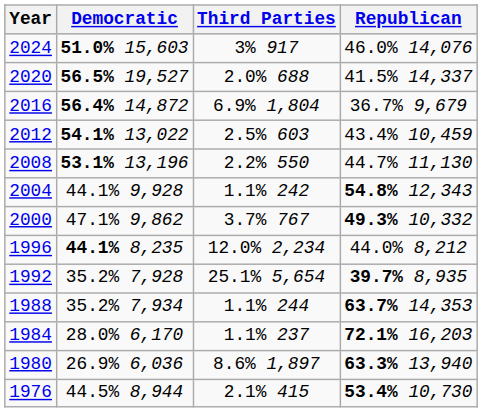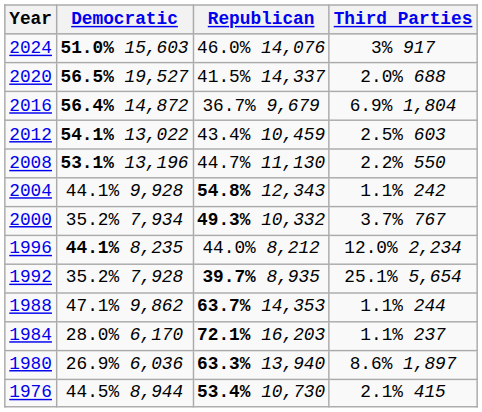 <table class="wikitable"  style="float:right; margin:1em; font-size:95%;">
 <tr style="background:lightgrey;">
 <th>Year</th>
 <th><a href='#'>Democratic</a></th>
+<th><a href='#'>Republican</a></th>
 <th><a href='#'>Third Parties</a></th>
-<th><a href='#'>Republican</a></th>
 </tr>
 <tr>
 <td align="center" ><a href='#'>2024</a></td>
 <td align="center" ><strong>51.0%</strong> <em>15,603</em></td>
+<td align="center" >46.0% <em>14,076</em></td>
 <td align="center" >3% <em>917</em></td>
-<td align="center" >46.0% <em>14,076</em></td>
 </tr>
 <tr>
 <td align="center" ><a href='#'>2020</a></td>
 <td align="center" ><strong>56.5%</strong> <em>19,527</em></td>
+<td align="center" >41.5% <em>14,337</em></td>
 <td align="center" >2.0% <em>688</em></td>
-<td align="center" >41.5% <em>14,337</em></td>
 </tr>
 <tr>
 <td align="center" ><a href='#'>2016</a></td>
 <td align="center" ><strong>56.4%</strong> <em>14,872</em></td>
+<td align="center" >36.7% <em>9,679</em></td>
 <td align="center" >6.9% <em>1,804</em></td>
-<td align="center" >36.7% <em>9,679</em></td>
 </tr>
 <tr>
 <td align="center" ><a href='#'>2012</a></td>
 <td align="center" ><strong>54.1%</strong> <em>13,022</em></td>
+<td align="center" >43.4% <em>10,459</em></td>
 <td align="center" >2.5% <em>603</em></td>
-<td align="center" >43.4% <em>10,459</em></td>
 </tr>
 <tr>
 <td align="center" ><a href='#'>2008</a></td>
 <td align="center" ><strong>53.1%</strong> <em>13,196</em></td>
+<td align="center" >44.7% <em>11,130</em></td>
 <td align="center" >2.2% <em>550</em></td>
-<td align="center" >44.7% <em>11,130</em></td>
 </tr>
 <tr>
 <td align="center" ><a href='#'>2004</a></td>
 <td align="center" >44.1% <em>9,928</em></td>
+<td align="center" ><strong>54.8%</strong> <em>12,343</em></td>
 <td align="center" >1.1% <em>242</em></td>
-<td align="center" ><strong>54.8%</strong> <em>12,343</em></td>
 </tr>
 <tr>
 <td align="center" ><a href='#'>2000</a></td>
-<td align="center" >47.1% <em>9,862</em></td>
+<td align="center" >35.2% <em>7,934</em></td>
+<td align="center" ><strong>49.3%</strong> <em>10,332</em></td>
 <td align="center" >3.7% <em>767</em></td>
-<td align="center" ><strong>49.3%</strong> <em>10,332</em></td>
 </tr>
 <tr>
 <td align="center" ><a href='#'>1996</a></td>
 <td align="center" ><strong>44.1%</strong> <em>8,235</em></td>
+<td align="center" >44.0% <em>8,212</em></td>
 <td align="center" >12.0% <em>2,234</em></td>
-<td align="center" >44.0% <em>8,212</em></td>
 </tr>
 <tr>
 <td align="center" ><a href='#'>1992</a></td>
 <td align="center" >35.2% <em>7,928</em></td>
+<td align="center" ><strong>39.7%</strong> <em>8,935</em></td>
 <td align="center" >25.1% <em>5,654</em></td>
-<td align="center" ><strong>39.7%</strong> <em>8,935</em></td>
 </tr>
 <tr>
 <td align="center" ><a href='#'>1988</a></td>
-<td align="center" >35.2% <em>7,934</em></td>
+<td align="center" >47.1% <em>9,862</em></td>
+<td align="center" ><strong>63.7%</strong> <em>14,353</em></td>
 <td align="center" >1.1% <em>244</em></td>
-<td align="center" ><strong>63.7%</strong> <em>14,353</em></td>
 </tr>
 <tr>
 <td align="center" ><a href='#'>1984</a></td>
 <td align="center" >28.0% <em>6,170</em></td>
+<td align="center" ><strong>72.1%</strong> <em>16,203</em></td>
 <td align="center" >1.1% <em>237</em></td>
-<td align="center" ><strong>72.1%</strong> <em>16,203</em></td>
 </tr>
 <tr>
 <td align="center" ><a href='#'>1980</a></td>
 <td align="center" >26.9% <em>6,036</em></td>
+<td align="center" ><strong>63.3%</strong> <em>13,940</em></td>
 <td align="center" >8.6% <em>1,897</em></td>
-<td align="center" ><strong>63.3%</strong> <em>13,940</em></td>
 </tr>
 <tr>
 <td align="center" ><a href='#'>1976</a></td>
 <td align="center" >44.5% <em>8,944</em></td>
+<td align="center" ><strong>53.4%</strong> <em>10,730</em></td>
 <td align="center" >2.1% <em>415</em></td>
-<td align="center" ><strong>53.4%</strong> <em>10,730</em></td>
 </tr>
 </table>
